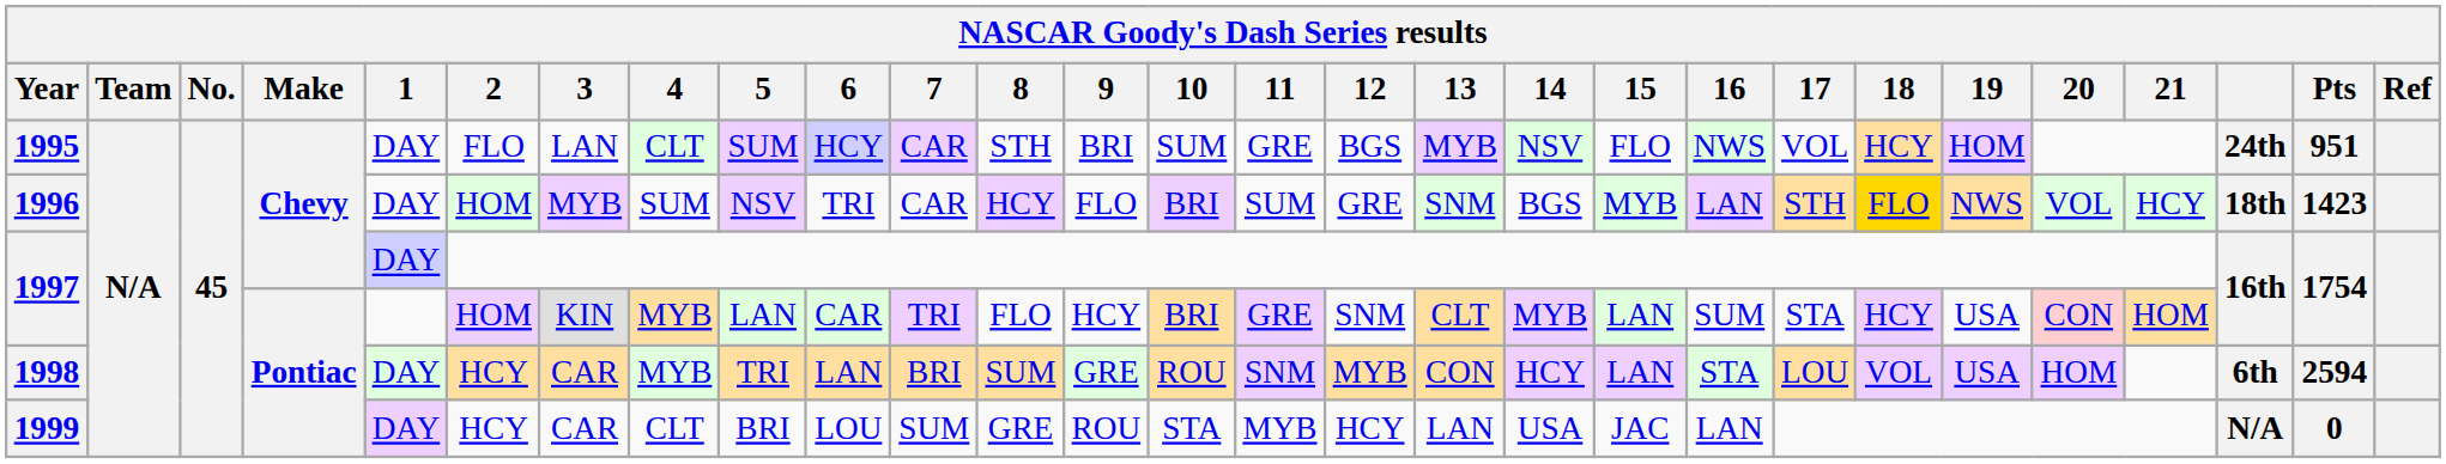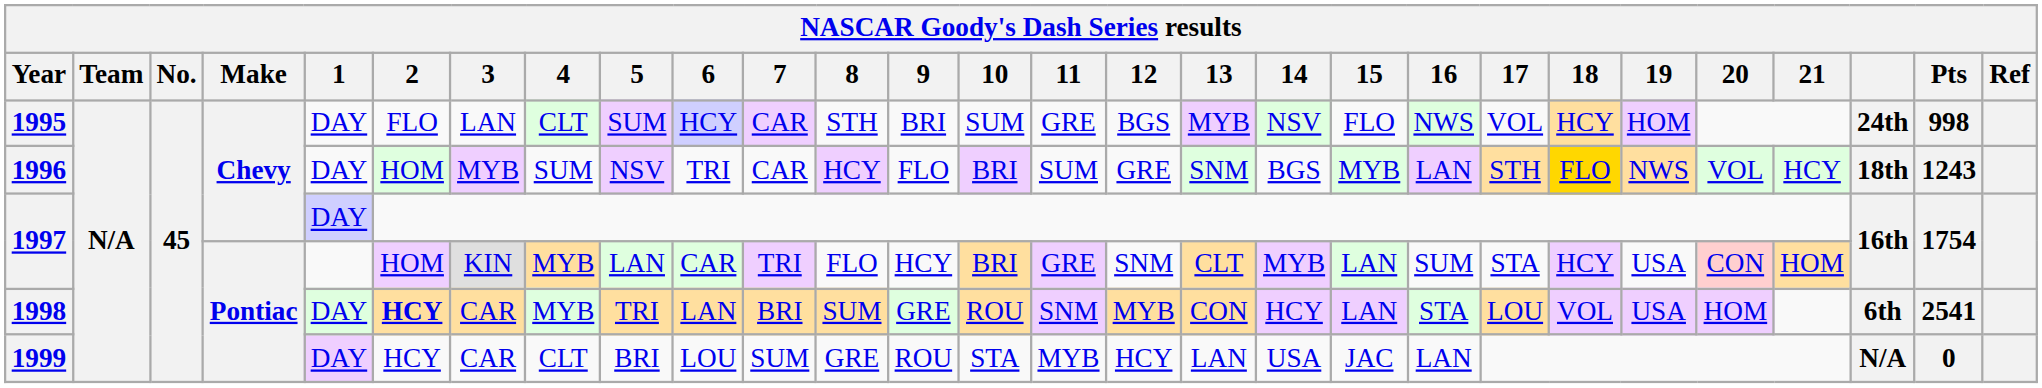 <table class="wikitable" style="text-align:center; font-size:75%">
 <tr>
 <th colspan=32><a href='#'>NASCAR Goody's Dash Series</a> results</th>
 </tr>
 <tr>
 <th>Year</th>
 <th>Team</th>
 <th>No.</th>
 <th>Make</th>
 <th>1</th>
 <th>2</th>
 <th>3</th>
 <th>4</th>
 <th>5</th>
 <th>6</th>
 <th>7</th>
 <th>8</th>
 <th>9</th>
 <th>10</th>
 <th>11</th>
 <th>12</th>
 <th>13</th>
 <th>14</th>
 <th>15</th>
 <th>16</th>
 <th>17</th>
 <th>18</th>
 <th>19</th>
 <th>20</th>
 <th>21</th>
 <th></th>
 <th>Pts</th>
 <th>Ref</th>
 </tr>
 <tr>
 <th><a href='#'>1995</a></th>
 <th rowspan=6>N/A</th>
 <th rowspan=6>45</th>
 <th rowspan=3><a href='#'>Chevy</a></th>
 <td><a href='#'>DAY</a></td>
 <td><a href='#'>FLO</a></td>
 <td><a href='#'>LAN</a></td>
 <td style="background:#DFFFDF;"><a href='#'>CLT</a><br></td>
 <td style="background:#EFCFFF;"><a href='#'>SUM</a><br></td>
 <td style="background:#CFCFFF;"><a href='#'>HCY</a><br></td>
 <td style="background:#EFCFFF;"><a href='#'>CAR</a><br></td>
 <td><a href='#'>STH</a></td>
 <td><a href='#'>BRI</a></td>
 <td><a href='#'>SUM</a></td>
 <td><a href='#'>GRE</a></td>
 <td><a href='#'>BGS</a></td>
 <td style="background:#EFCFFF;"><a href='#'>MYB</a><br></td>
 <td style="background:#DFFFDF;"><a href='#'>NSV</a><br></td>
 <td><a href='#'>FLO</a></td>
 <td style="background:#DFFFDF;"><a href='#'>NWS</a><br></td>
 <td><a href='#'>VOL</a></td>
 <td style="background:#FFDF9F;"><a href='#'>HCY</a><br></td>
 <td style="background:#EFCFFF;"><a href='#'>HOM</a><br></td>
 <td colspan=2></td>
 <th>24th</th>
-<th>951</th>
+<th>998</th>
 <th></th>
 </tr>
 <tr>
 <th><a href='#'>1996</a></th>
 <td><a href='#'>DAY</a></td>
 <td style="background:#DFFFDF;"><a href='#'>HOM</a><br></td>
 <td style="background:#EFCFFF;"><a href='#'>MYB</a><br></td>
 <td><a href='#'>SUM</a></td>
 <td style="background:#EFCFFF;"><a href='#'>NSV</a><br></td>
 <td><a href='#'>TRI</a></td>
 <td><a href='#'>CAR</a></td>
 <td style="background:#EFCFFF;"><a href='#'>HCY</a><br></td>
 <td><a href='#'>FLO</a></td>
 <td style="background:#EFCFFF;"><a href='#'>BRI</a><br></td>
 <td><a href='#'>SUM</a></td>
 <td><a href='#'>GRE</a></td>
 <td style="background:#DFFFDF;"><a href='#'>SNM</a><br></td>
 <td><a href='#'>BGS</a></td>
 <td style="background:#DFFFDF;"><a href='#'>MYB</a><br></td>
 <td style="background:#EFCFFF;"><a href='#'>LAN</a><br></td>
 <td style="background:#FFDF9F;"><a href='#'>STH</a><br></td>
 <td style="background: gold;"><a href='#'>FLO</a></td>
 <td style="background:#FFDF9F;"><a href='#'>NWS</a><br></td>
 <td style="background:#DFFFDF;"><a href='#'>VOL</a><br></td>
 <td style="background:#DFFFDF;"><a href='#'>HCY</a><br></td>
 <th>18th</th>
-<th>1423</th>
+<th>1243</th>
 <th></th>
 </tr>
 <tr>
 <th rowspan=2><a href='#'>1997</a></th>
 <td style="background:#CFCFFF;"><a href='#'>DAY</a><br></td>
 <td colspan=20></td>
 <th rowspan=2>16th</th>
 <th rowspan=2>1754</th>
 <th rowspan=2></th>
 </tr>
 <tr>
 <th rowspan=3><a href='#'>Pontiac</a></th>
 <td></td>
 <td style="background:#EFCFFF;"><a href='#'>HOM</a><br></td>
 <td style="background:#DFDFDF;"><a href='#'>KIN</a><br></td>
 <td style="background:#FFDF9F;"><a href='#'>MYB</a><br></td>
 <td style="background:#DFFFDF;"><a href='#'>LAN</a><br></td>
 <td style="background:#DFFFDF;"><a href='#'>CAR</a><br></td>
 <td style="background:#EFCFFF;"><a href='#'>TRI</a><br></td>
 <td><a href='#'>FLO</a></td>
 <td><a href='#'>HCY</a></td>
 <td style="background:#FFDF9F;"><a href='#'>BRI</a><br></td>
 <td style="background:#EFCFFF;"><a href='#'>GRE</a><br></td>
 <td><a href='#'>SNM</a></td>
 <td style="background:#FFDF9F;"><a href='#'>CLT</a><br></td>
 <td style="background:#EFCFFF;"><a href='#'>MYB</a><br></td>
 <td style="background:#DFFFDF;"><a href='#'>LAN</a><br></td>
 <td><a href='#'>SUM</a></td>
 <td><a href='#'>STA</a></td>
 <td style="background:#EFCFFF;"><a href='#'>HCY</a><br></td>
 <td><a href='#'>USA</a></td>
 <td style="background:#FFCFCF;"><a href='#'>CON</a><br></td>
 <td style="background:#FFDF9F;"><a href='#'>HOM</a><br></td>
 </tr>
 <tr>
 <th><a href='#'>1998</a></th>
 <td style="background:#DFFFDF;"><a href='#'>DAY</a><br></td>
-<td style="background:#FFDF9F;"><a href='#'>HCY</a><br></td>
+<td style="background:#FFDF9F;"><strong><a href='#'>HCY</a><br></strong></td>
 <td style="background:#FFDF9F;"><a href='#'>CAR</a><br></td>
 <td style="background:#DFFFDF;"><a href='#'>MYB</a><br></td>
 <td style="background:#FFDF9F;"><a href='#'>TRI</a><br></td>
 <td style="background:#FFDF9F;"><a href='#'>LAN</a><br></td>
 <td style="background:#FFDF9F;"><a href='#'>BRI</a><br></td>
 <td style="background:#FFDF9F;"><a href='#'>SUM</a><br></td>
 <td style="background:#DFFFDF;"><a href='#'>GRE</a><br></td>
 <td style="background:#FFDF9F;"><a href='#'>ROU</a><br></td>
 <td style="background:#EFCFFF;"><a href='#'>SNM</a><br></td>
 <td style="background:#FFDF9F;"><a href='#'>MYB</a><br></td>
 <td style="background:#FFDF9F;"><a href='#'>CON</a><br></td>
 <td style="background:#EFCFFF;"><a href='#'>HCY</a><br></td>
 <td style="background:#EFCFFF;"><a href='#'>LAN</a><br></td>
 <td style="background:#DFFFDF;"><a href='#'>STA</a><br></td>
 <td style="background:#FFDF9F;"><a href='#'>LOU</a><br></td>
 <td style="background:#EFCFFF;"><a href='#'>VOL</a><br></td>
 <td style="background:#EFCFFF;"><a href='#'>USA</a><br></td>
 <td style="background:#EFCFFF;"><a href='#'>HOM</a><br></td>
 <td></td>
 <th>6th</th>
-<th>2594</th>
+<th>2541</th>
 <th></th>
 </tr>
 <tr>
 <th><a href='#'>1999</a></th>
 <td style="background:#EFCFFF;"><a href='#'>DAY</a><br></td>
 <td><a href='#'>HCY</a></td>
 <td><a href='#'>CAR</a></td>
 <td><a href='#'>CLT</a></td>
 <td><a href='#'>BRI</a></td>
 <td><a href='#'>LOU</a></td>
 <td><a href='#'>SUM</a></td>
 <td><a href='#'>GRE</a></td>
 <td><a href='#'>ROU</a></td>
 <td><a href='#'>STA</a></td>
 <td><a href='#'>MYB</a></td>
 <td><a href='#'>HCY</a></td>
 <td><a href='#'>LAN</a></td>
 <td><a href='#'>USA</a></td>
 <td><a href='#'>JAC</a></td>
 <td><a href='#'>LAN</a></td>
 <td colspan=5></td>
 <th>N/A</th>
 <th>0</th>
 <th></th>
 </tr>
 </table>
